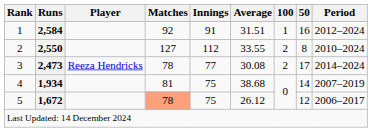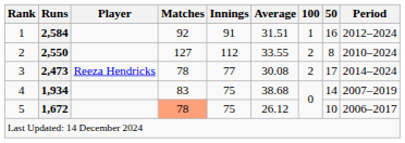 <table class="wikitable plainrowheaders sortable">
 <tr>
 <th scope=col>Rank</th>
 <th scope=col>Runs</th>
 <th scope=col>Player</th>
 <th scope=col>Matches</th>
 <th scope=col>Innings</th>
 <th scope=col>Average</th>
 <th scope=col>100</th>
 <th scope=col>50</th>
 <th scope=col>Period</th>
 </tr>
 <tr>
 <td align=center>1</td>
 <th scope=row style=text-align:center;>2,584</th>
 <td></td>
 <td align=center>92</td>
 <td align=center>91</td>
 <td align=center>31.51</td>
 <td align=center>1</td>
 <td align=center>16</td>
 <td>2012–2024</td>
 </tr>
 <tr>
 <td align=center>2</td>
 <th scope=row style=text-align:center;>2,550</th>
 <td></td>
 <td align=center>127</td>
 <td align=center>112</td>
 <td align=center>33.55</td>
 <td align=center>2</td>
 <td align=center>8</td>
 <td>2010–2024</td>
 </tr>
 <tr>
 <td align=center>3</td>
 <th scope=row style=text-align:center;>2,473</th>
 <td><a href='#'>Reeza Hendricks</a></td>
 <td align=center>78</td>
 <td align=center>77</td>
 <td align=center>30.08</td>
 <td align=center>2</td>
 <td align=center>17</td>
 <td>2014–2024</td>
 </tr>
 <tr>
 <td align=center>4</td>
 <th scope=row style=text-align:center;>1,934</th>
 <td></td>
-<td align=center>81</td>
+<td align=center>83</td>
 <td align=center>75</td>
 <td align=center>38.68</td>
 <td align=center rowspan=2>0</td>
 <td align=center>14</td>
 <td>2007–2019</td>
 </tr>
 <tr>
 <td align=center>5</td>
 <th scope=row style=text-align:center;>1,672</th>
 <td></td>
 <td align=center style="background: lightsalmon;">78</td>
 <td align=center>75</td>
 <td align=center>26.12</td>
-<td align=center>12</td>
+<td align=center>10</td>
 <td>2006–2017</td>
 </tr>
 <tr class=sortbottom>
 <td colspan=9><small>Last Updated: 14 December 2024</small></td>
 </tr>
 </table>
